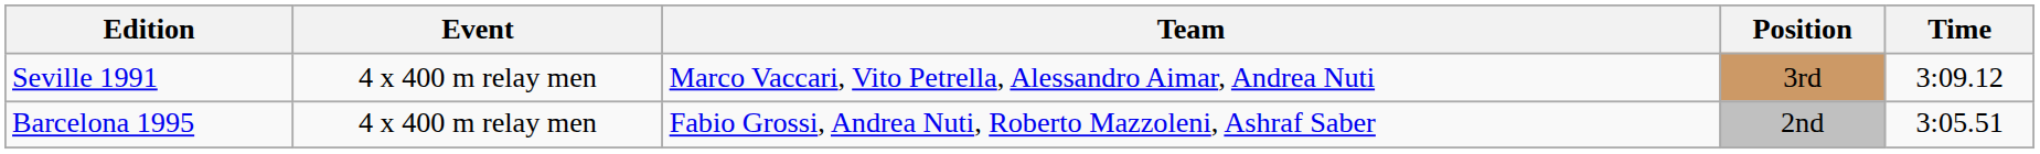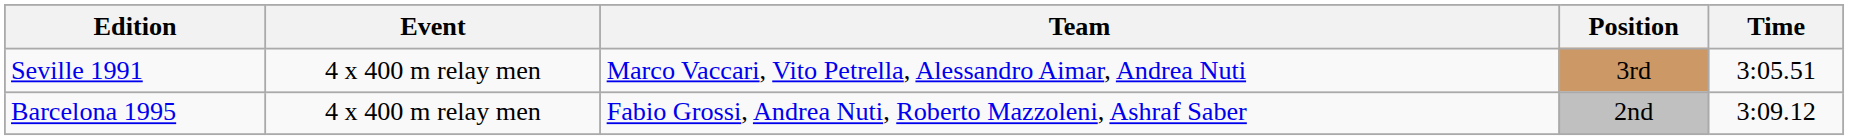 <table class="wikitable" width=80% style="font-size:90%; text-align:center;">
 <tr>
 <th>Edition</th>
 <th>Event</th>
 <th>Team</th>
 <th>Position</th>
 <th>Time</th>
 </tr>
 <tr>
 <td align=left> <a href='#'>Seville 1991</a></td>
 <td>4 x 400 m relay men</td>
 <td align=left><a href='#'>Marco Vaccari</a>, <a href='#'>Vito Petrella</a>, <a href='#'>Alessandro Aimar</a>, <a href='#'>Andrea Nuti</a></td>
 <td bgcolor=cc9966>3rd</td>
-<td>3:09.12</td>
+<td>3:05.51</td>
 </tr>
 <tr>
 <td align=left> <a href='#'>Barcelona 1995</a></td>
 <td>4 x 400 m relay men</td>
 <td align=left><a href='#'>Fabio Grossi</a>, <a href='#'>Andrea Nuti</a>, <a href='#'>Roberto Mazzoleni</a>, <a href='#'>Ashraf Saber</a></td>
 <td bgcolor=silver>2nd</td>
-<td>3:05.51</td>
+<td>3:09.12</td>
 </tr>
 </table>
